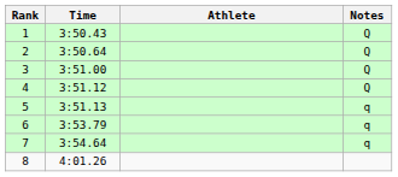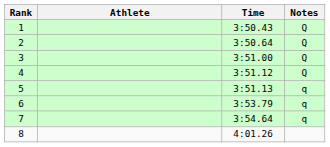 <table class="wikitable" style="text-align:center">
 <tr>
 <th width=40>Rank</th>
+<th width=250>Athlete</th>
 <th width=80>Time</th>
-<th width=250>Athlete</th>
 <th width=50>Notes</th>
 </tr>
 <tr bgcolor=ccffcc>
 <td>1</td>
+<td align=left></td>
 <td>3:50.43</td>
-<td align=left></td>
 <td>Q</td>
 </tr>
 <tr bgcolor=ccffcc>
 <td>2</td>
+<td align=left></td>
 <td>3:50.64</td>
-<td align=left></td>
 <td>Q</td>
 </tr>
 <tr bgcolor=ccffcc>
 <td>3</td>
+<td align=left></td>
 <td>3:51.00</td>
-<td align=left></td>
 <td>Q</td>
 </tr>
 <tr bgcolor=ccffcc>
 <td>4</td>
+<td align=left></td>
 <td>3:51.12</td>
-<td align=left></td>
 <td>Q</td>
 </tr>
 <tr bgcolor=ccffcc>
 <td>5</td>
+<td align=left></td>
 <td>3:51.13</td>
-<td align=left></td>
 <td>q</td>
 </tr>
 <tr bgcolor=ccffcc>
 <td>6</td>
+<td align=left></td>
 <td>3:53.79</td>
-<td align=left></td>
 <td>q</td>
 </tr>
 <tr bgcolor=ccffcc>
 <td>7</td>
+<td align=left></td>
 <td>3:54.64</td>
-<td align=left></td>
 <td>q</td>
 </tr>
 <tr>
 <td>8</td>
+<td align=left></td>
 <td>4:01.26</td>
-<td align=left></td>
 <td></td>
 </tr>
 </table>
